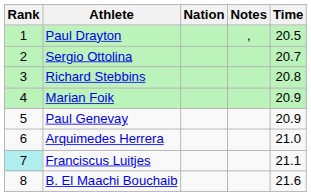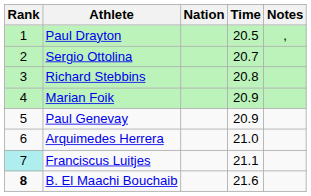 <table class="wikitable sortable" style="text-align:center">
 <tr>
 <th>Rank</th>
 <th>Athlete</th>
 <th>Nation</th>
+<th>Time</th>
 <th>Notes</th>
-<th>Time</th>
 </tr>
 <tr bgcolor=bbf3bb>
 <td>1</td>
 <td align=left><a href='#'>Paul Drayton</a></td>
 <td align=left></td>
+<td>20.5</td>
 <td>, </td>
-<td>20.5</td>
 </tr>
 <tr bgcolor=bbf3bb>
 <td>2</td>
 <td align=left><a href='#'>Sergio Ottolina</a></td>
 <td align=left></td>
+<td>20.7</td>
 <td></td>
-<td>20.7</td>
 </tr>
 <tr bgcolor=bbf3bb>
 <td>3</td>
 <td align=left><a href='#'>Richard Stebbins</a></td>
 <td align=left></td>
+<td>20.8</td>
 <td></td>
-<td>20.8</td>
 </tr>
 <tr bgcolor=bbf3bb>
 <td>4</td>
 <td align=left><a href='#'>Marian Foik</a></td>
 <td align=left></td>
+<td>20.9</td>
 <td></td>
-<td>20.9</td>
 </tr>
 <tr>
 <td>5</td>
 <td align=left><a href='#'>Paul Genevay</a></td>
 <td align=left></td>
+<td>20.9</td>
 <td></td>
-<td>20.9</td>
 </tr>
 <tr>
 <td>6</td>
 <td align=left><a href='#'>Arquimedes Herrera</a></td>
 <td align=left></td>
+<td>21.0</td>
 <td></td>
-<td>21.0</td>
 </tr>
 <tr>
 <td style="background: paleturquoise;">7</td>
 <td align=left><a href='#'>Franciscus Luitjes</a></td>
 <td align=left></td>
+<td>21.1</td>
 <td></td>
-<td>21.1</td>
 </tr>
 <tr>
-<td>8</td>
+<td><strong>8</strong></td>
 <td align=left><a href='#'>B. El Maachi Bouchaib</a></td>
 <td align=left></td>
+<td>21.6</td>
 <td></td>
-<td>21.6</td>
 </tr>
 </table>
